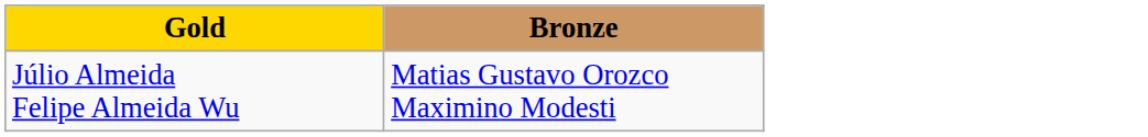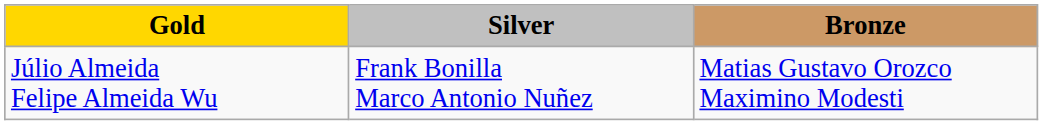 <table class="wikitable" style="text-align:left">
 <tr align="center">
 <td width=200 bgcolor=gold><strong>Gold</strong></td>
+<td width=200 bgcolor=silver><strong>Silver</strong></td>
 <td width=200 bgcolor=CC9966><strong>Bronze</strong></td>
 </tr>
 <tr>
 <td><a href='#'>Júlio Almeida</a><br><a href='#'>Felipe Almeida Wu</a><br><em></em></td>
+<td><a href='#'>Frank Bonilla</a><br><a href='#'>Marco Antonio Nuñez</a><br><em></em></td>
 <td><a href='#'>Matias Gustavo Orozco</a><br><a href='#'>Maximino Modesti</a><br><em></em></td>
 </tr>
 </table>
